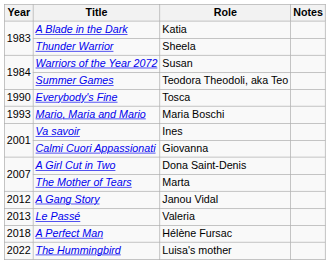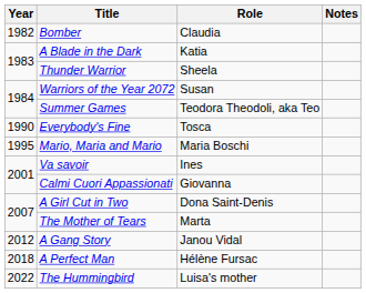 <table class="wikitable sortable">
 <tr>
 <th>Year</th>
 <th>Title</th>
 <th>Role</th>
 <th class="unsortable">Notes</th>
+</tr>
+<tr>
+<td>1982</td>
+<td><em><a href='#'>Bomber</a></em></td>
+<td>Claudia</td>
+<td></td>
 </tr>
 <tr>
 <td rowspan="2">1983</td>
 <td><em><a href='#'>A Blade in the Dark</a></em></td>
 <td>Katia</td>
 <td></td>
 </tr>
 <tr>
 <td><em><a href='#'>Thunder Warrior</a></em></td>
 <td>Sheela</td>
 <td></td>
 </tr>
 <tr>
 <td rowspan="2">1984</td>
 <td><em><a href='#'>Warriors of the Year 2072</a></em></td>
 <td>Susan</td>
 <td></td>
 </tr>
 <tr>
 <td><em><a href='#'>Summer Games</a></em></td>
 <td>Teodora Theodoli, aka Teo</td>
 <td></td>
 </tr>
 <tr>
 <td>1990</td>
 <td><em><a href='#'>Everybody's Fine</a></em></td>
 <td>Tosca</td>
 <td></td>
 </tr>
 <tr>
-<td>1993</td>
+<td>1995</td>
 <td><em><a href='#'>Mario, Maria and Mario</a></em></td>
 <td>Maria Boschi</td>
 <td></td>
 </tr>
 <tr>
 <td rowspan="2">2001</td>
 <td><em><a href='#'>Va savoir</a></em></td>
 <td>Ines</td>
 <td></td>
 </tr>
 <tr>
 <td><em><a href='#'>Calmi Cuori Appassionati</a></em></td>
 <td>Giovanna</td>
 <td></td>
 </tr>
 <tr>
 <td rowspan="2">2007</td>
 <td><em><a href='#'>A Girl Cut in Two</a></em></td>
 <td>Dona Saint-Denis</td>
 <td></td>
 </tr>
 <tr>
 <td><em><a href='#'>The Mother of Tears</a></em></td>
 <td>Marta</td>
 <td></td>
 </tr>
 <tr>
 <td>2012</td>
 <td><em><a href='#'>A Gang Story</a></em></td>
 <td>Janou Vidal</td>
 <td></td>
 </tr>
 <tr>
-<td>2013</td>
-<td><em><a href='#'>Le Passé</a></em></td>
-<td>Valeria</td>
-<td></td>
-</tr>
-<tr>
 <td>2018</td>
 <td><em><a href='#'>A Perfect Man</a></em></td>
 <td>Hélène Fursac</td>
 <td></td>
 </tr>
 <tr>
 <td>2022</td>
 <td><em><a href='#'>The Hummingbird</a></em></td>
 <td>Luisa's mother</td>
 <td></td>
 </tr>
 </table>
